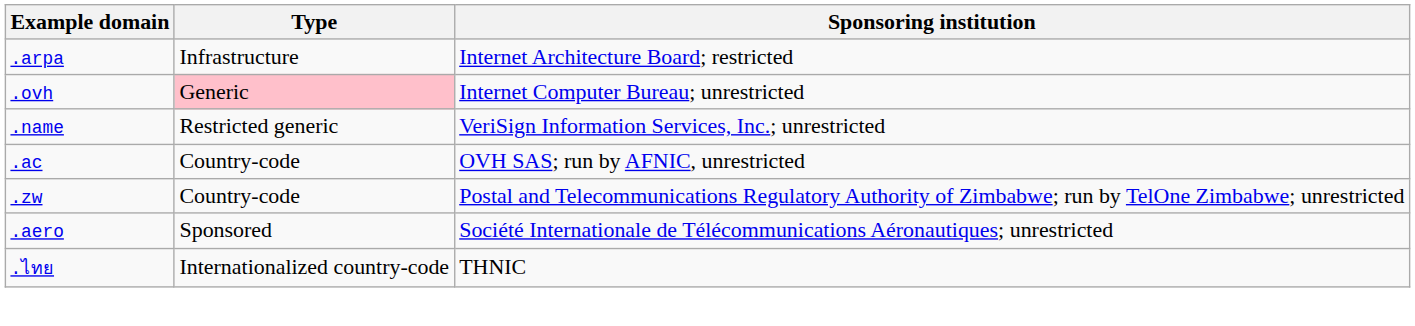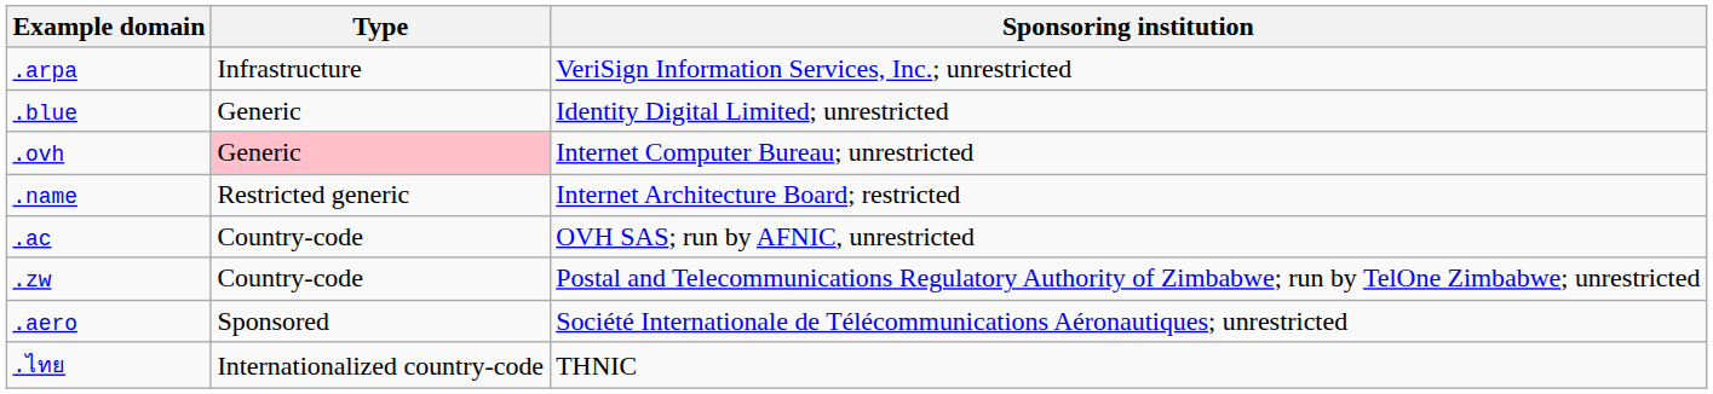 <table class="wikitable" style="margin:0 0 10px 10px;">
 <tr>
 <th>Example domain</th>
 <th>Type</th>
 <th>Sponsoring institution</th>
 </tr>
 <tr>
 <td><samp><a href='#'>.arpa</a></samp></td>
 <td>Infrastructure</td>
-<td><a href='#'>Internet Architecture Board</a>; restricted </td>
+<td><a href='#'>VeriSign Information Services, Inc.</a>; unrestricted</td>
+</tr>
+<tr>
+<td><samp><a href='#'>.blue</a></samp></td>
+<td>Generic</td>
+<td><a href='#'>Identity Digital Limited</a>; unrestricted</td>
 </tr>
 <tr>
 <td><samp><a href='#'>.ovh</a></samp></td>
 <td style="background: pink;">Generic</td>
 <td><a href='#'>Internet Computer Bureau</a>; unrestricted</td>
 </tr>
 <tr>
 <td><samp><a href='#'>.name</a></samp></td>
 <td>Restricted generic</td>
-<td><a href='#'>VeriSign Information Services, Inc.</a>; unrestricted</td>
+<td><a href='#'>Internet Architecture Board</a>; restricted </td>
 </tr>
 <tr>
 <td><samp><a href='#'>.ac</a></samp></td>
 <td>Country-code</td>
 <td><a href='#'>OVH SAS</a>; run by <a href='#'>AFNIC</a>, unrestricted</td>
 </tr>
 <tr>
 <td><samp><a href='#'>.zw</a></samp></td>
 <td>Country-code</td>
 <td><a href='#'>Postal and Telecommunications Regulatory Authority of Zimbabwe</a>; run by <a href='#'>TelOne Zimbabwe</a>; unrestricted</td>
 </tr>
 <tr>
 <td><samp><a href='#'>.aero</a></samp></td>
 <td>Sponsored</td>
 <td><a href='#'>Société Internationale de Télécommunications Aéronautiques</a>; unrestricted</td>
 </tr>
 <tr>
 <td><samp><a href='#'>.ไทย</a></samp></td>
 <td>Internationalized country-code</td>
 <td>THNIC</td>
 </tr>
 </table>
